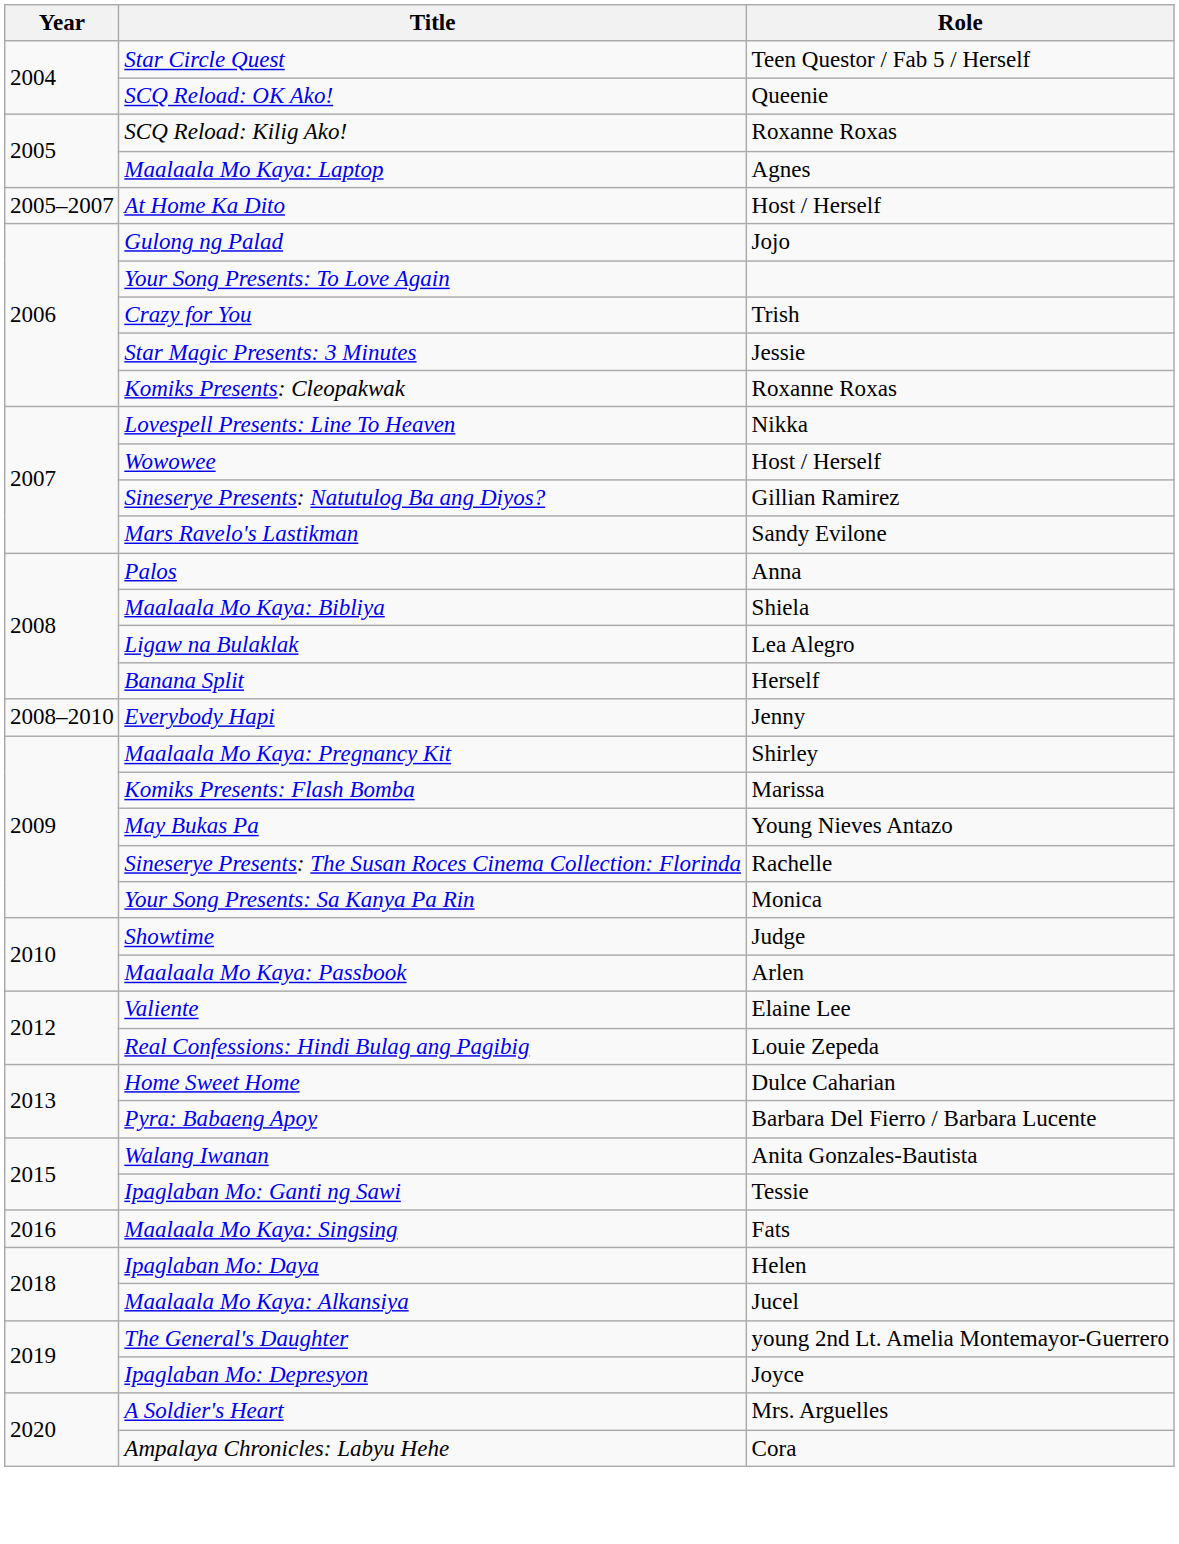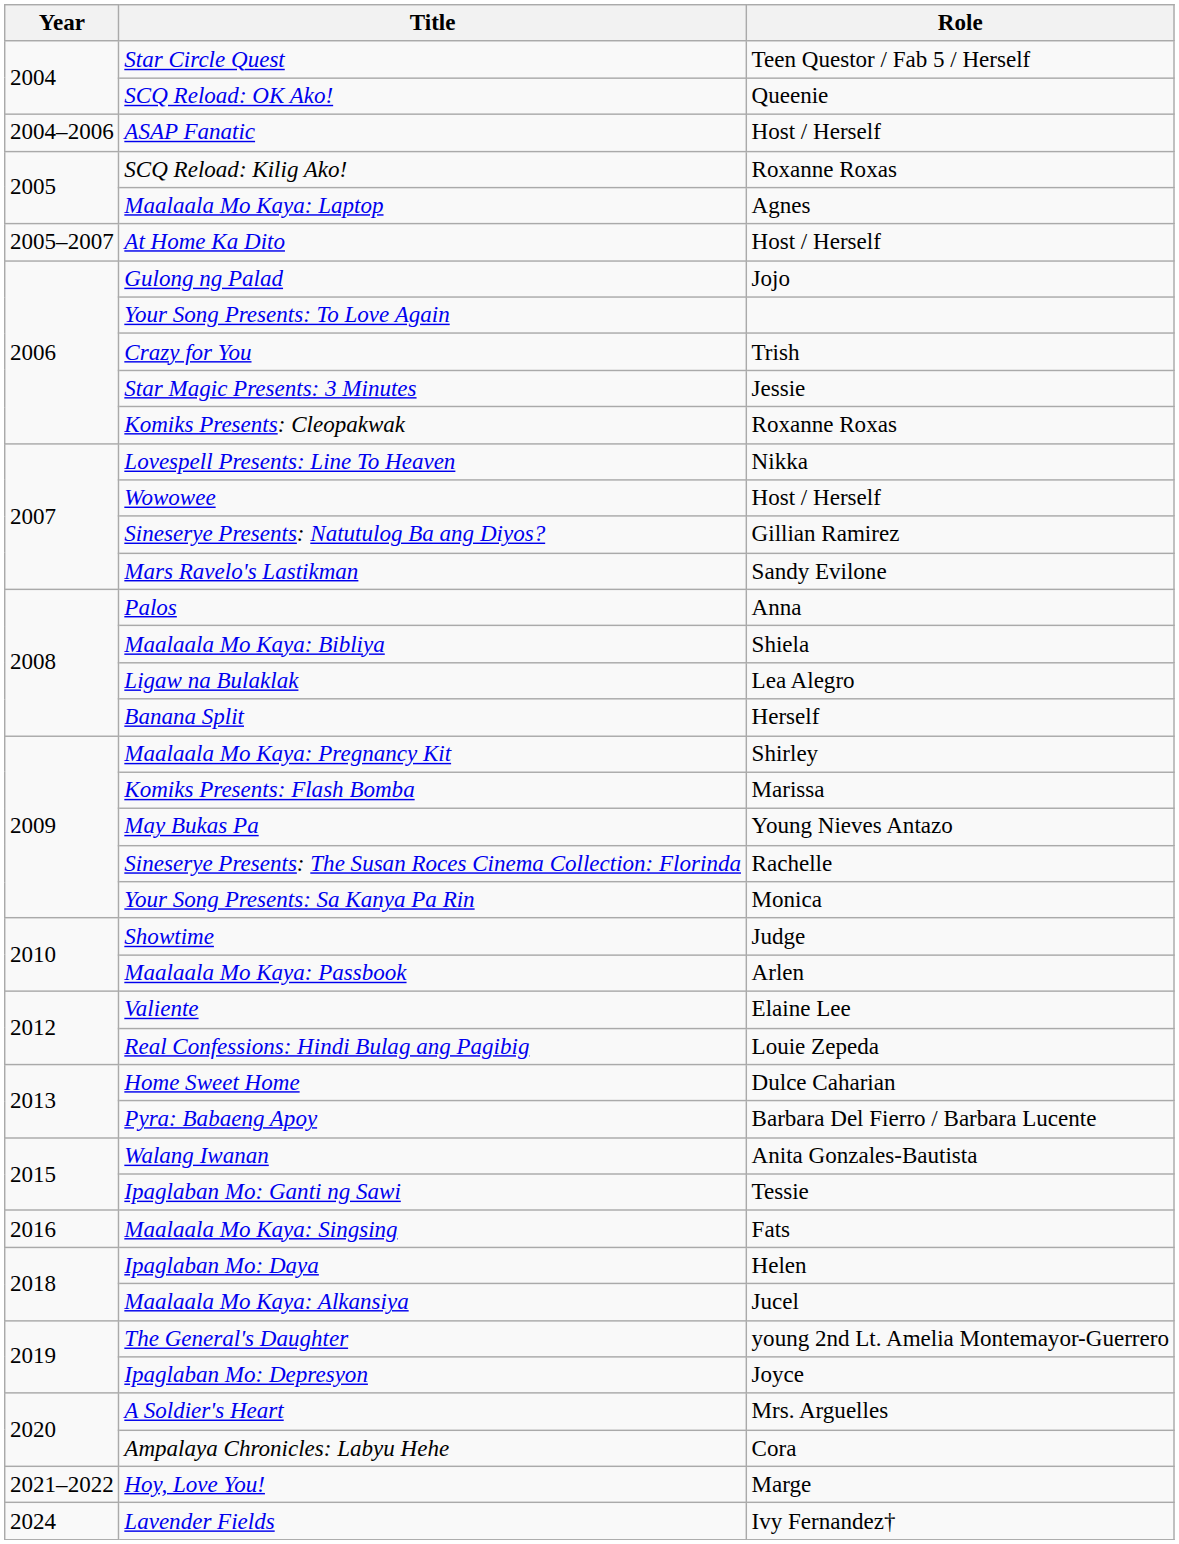 <table class=wikitable>
 <tr>
 <th>Year</th>
 <th>Title</th>
 <th>Role</th>
 </tr>
 <tr>
 <td rowspan=2>2004</td>
 <td><em><a href='#'>Star Circle Quest</a></em></td>
 <td>Teen Questor / Fab 5 / Herself</td>
 </tr>
 <tr>
 <td><em> <a href='#'>SCQ Reload: OK Ako!</a></em></td>
 <td>Queenie</td>
+</tr>
+<tr>
+<td>2004–2006</td>
+<td><em><a href='#'>ASAP Fanatic</a></em></td>
+<td>Host / Herself</td>
 </tr>
 <tr>
 <td rowspan=2>2005</td>
 <td><em>SCQ Reload: Kilig Ako!</em></td>
 <td>Roxanne Roxas</td>
 </tr>
 <tr>
 <td><em><a href='#'>Maalaala Mo Kaya: Laptop</a></em></td>
 <td>Agnes</td>
 </tr>
 <tr>
 <td>2005–2007</td>
 <td><em><a href='#'>At Home Ka Dito</a></em></td>
 <td>Host / Herself</td>
 </tr>
 <tr>
 <td rowspan=5>2006</td>
 <td><em><a href='#'>Gulong ng Palad</a></em></td>
 <td>Jojo</td>
 </tr>
 <tr>
 <td><em><a href='#'>Your Song Presents: To Love Again</a></em></td>
 <td></td>
 </tr>
 <tr>
 <td><em><a href='#'>Crazy for You</a></em></td>
 <td>Trish</td>
 </tr>
 <tr>
 <td><em><a href='#'>Star Magic Presents: 3 Minutes</a></em></td>
 <td>Jessie</td>
 </tr>
 <tr>
 <td><em><a href='#'>Komiks Presents</a>: Cleopakwak</em></td>
 <td>Roxanne Roxas</td>
 </tr>
 <tr>
 <td rowspan=4>2007</td>
 <td><em><a href='#'>Lovespell Presents: Line To Heaven</a></em></td>
 <td>Nikka</td>
 </tr>
 <tr>
 <td><em><a href='#'>Wowowee</a></em></td>
 <td>Host / Herself</td>
 </tr>
 <tr>
 <td><em><a href='#'>Sineserye Presents</a>: <a href='#'>Natutulog Ba ang Diyos?</a></em></td>
 <td>Gillian Ramirez</td>
 </tr>
 <tr>
 <td><em><a href='#'>Mars Ravelo's Lastikman</a></em></td>
 <td>Sandy Evilone</td>
 </tr>
 <tr>
 <td rowspan=4>2008</td>
 <td><em><a href='#'>Palos</a></em></td>
 <td>Anna</td>
 </tr>
 <tr>
 <td><em><a href='#'>Maalaala Mo Kaya: Bibliya</a></em></td>
 <td>Shiela</td>
 </tr>
 <tr>
 <td><em><a href='#'>Ligaw na Bulaklak</a></em></td>
 <td>Lea Alegro</td>
 </tr>
 <tr>
 <td><em><a href='#'>Banana Split</a></em></td>
 <td>Herself</td>
-</tr>
-<tr>
-<td>2008–2010</td>
-<td><em><a href='#'>Everybody Hapi</a></em></td>
-<td>Jenny</td>
 </tr>
 <tr>
 <td rowspan=5>2009</td>
 <td><em><a href='#'>Maalaala Mo Kaya: Pregnancy Kit</a></em></td>
 <td>Shirley</td>
 </tr>
 <tr>
 <td><em><a href='#'>Komiks Presents: Flash Bomba</a></em></td>
 <td>Marissa</td>
 </tr>
 <tr>
 <td><em><a href='#'>May Bukas Pa</a></em></td>
 <td>Young Nieves Antazo</td>
 </tr>
 <tr>
 <td><em><a href='#'>Sineserye Presents</a>: <a href='#'>The Susan Roces Cinema Collection: Florinda</a></em></td>
 <td>Rachelle</td>
 </tr>
 <tr>
 <td><em><a href='#'>Your Song Presents: Sa Kanya Pa Rin</a></em></td>
 <td>Monica</td>
 </tr>
 <tr>
 <td rowspan=2>2010</td>
 <td><em><a href='#'>Showtime</a></em></td>
 <td>Judge</td>
 </tr>
 <tr>
 <td><em><a href='#'>Maalaala Mo Kaya: Passbook</a></em></td>
 <td>Arlen</td>
 </tr>
 <tr>
 <td rowspan=2>2012</td>
 <td><em><a href='#'>Valiente</a></em></td>
 <td>Elaine Lee</td>
 </tr>
 <tr>
 <td><em><a href='#'>Real Confessions: Hindi Bulag ang Pagibig</a></em></td>
 <td>Louie Zepeda</td>
 </tr>
 <tr>
 <td rowspan=2>2013</td>
 <td><em><a href='#'>Home Sweet Home</a></em></td>
 <td>Dulce Caharian</td>
 </tr>
 <tr>
 <td><em><a href='#'>Pyra: Babaeng Apoy</a></em></td>
 <td>Barbara Del Fierro / Barbara Lucente</td>
 </tr>
 <tr>
 <td rowspan=2>2015</td>
 <td><em><a href='#'>Walang Iwanan</a></em></td>
 <td>Anita Gonzales-Bautista</td>
 </tr>
 <tr>
 <td><em><a href='#'>Ipaglaban Mo: Ganti ng Sawi</a></em></td>
 <td>Tessie</td>
 </tr>
 <tr>
 <td>2016</td>
 <td><em><a href='#'>Maalaala Mo Kaya: Singsing</a></em></td>
 <td>Fats</td>
 </tr>
 <tr>
 <td rowspan=2>2018</td>
 <td><em><a href='#'>Ipaglaban Mo: Daya</a></em></td>
 <td>Helen</td>
 </tr>
 <tr>
 <td><em><a href='#'>Maalaala Mo Kaya: Alkansiya</a></em></td>
 <td>Jucel</td>
 </tr>
 <tr>
 <td rowspan=2>2019</td>
 <td><em><a href='#'>The General's Daughter</a></em></td>
 <td>young 2nd Lt. Amelia Montemayor-Guerrero</td>
 </tr>
 <tr>
 <td><em><a href='#'>Ipaglaban Mo: Depresyon</a></em></td>
 <td>Joyce</td>
 </tr>
 <tr>
 <td rowspan=2>2020</td>
 <td><em><a href='#'>A Soldier's Heart</a></em></td>
 <td>Mrs. Arguelles</td>
 </tr>
 <tr>
 <td><em>Ampalaya Chronicles: Labyu Hehe</em></td>
 <td>Cora</td>
 </tr>
+<tr>
+<td>2021–2022</td>
+<td><em><a href='#'>Hoy, Love You!</a></em></td>
+<td>Marge</td>
+</tr>
+<tr>
+<td>2024</td>
+<td><em><a href='#'>Lavender Fields</a></em></td>
+<td>Ivy Fernandez†</td>
+</tr>
 </table>
